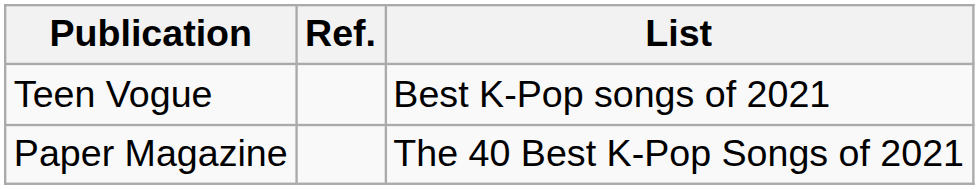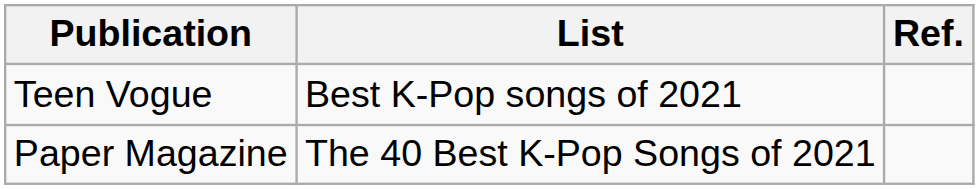 <table class="wikitable">
 <tr>
 <th><strong>Publication</strong></th>
+<th>List</th>
 <th>Ref.</th>
-<th>List</th>
 </tr>
 <tr>
 <td>Teen Vogue</td>
+<td>Best K-Pop songs of 2021</td>
 <td></td>
-<td>Best K-Pop songs of 2021</td>
 </tr>
 <tr>
 <td>Paper Magazine</td>
+<td>The 40 Best K-Pop Songs of 2021</td>
 <td></td>
-<td>The 40 Best K-Pop Songs of 2021</td>
 </tr>
 </table>
